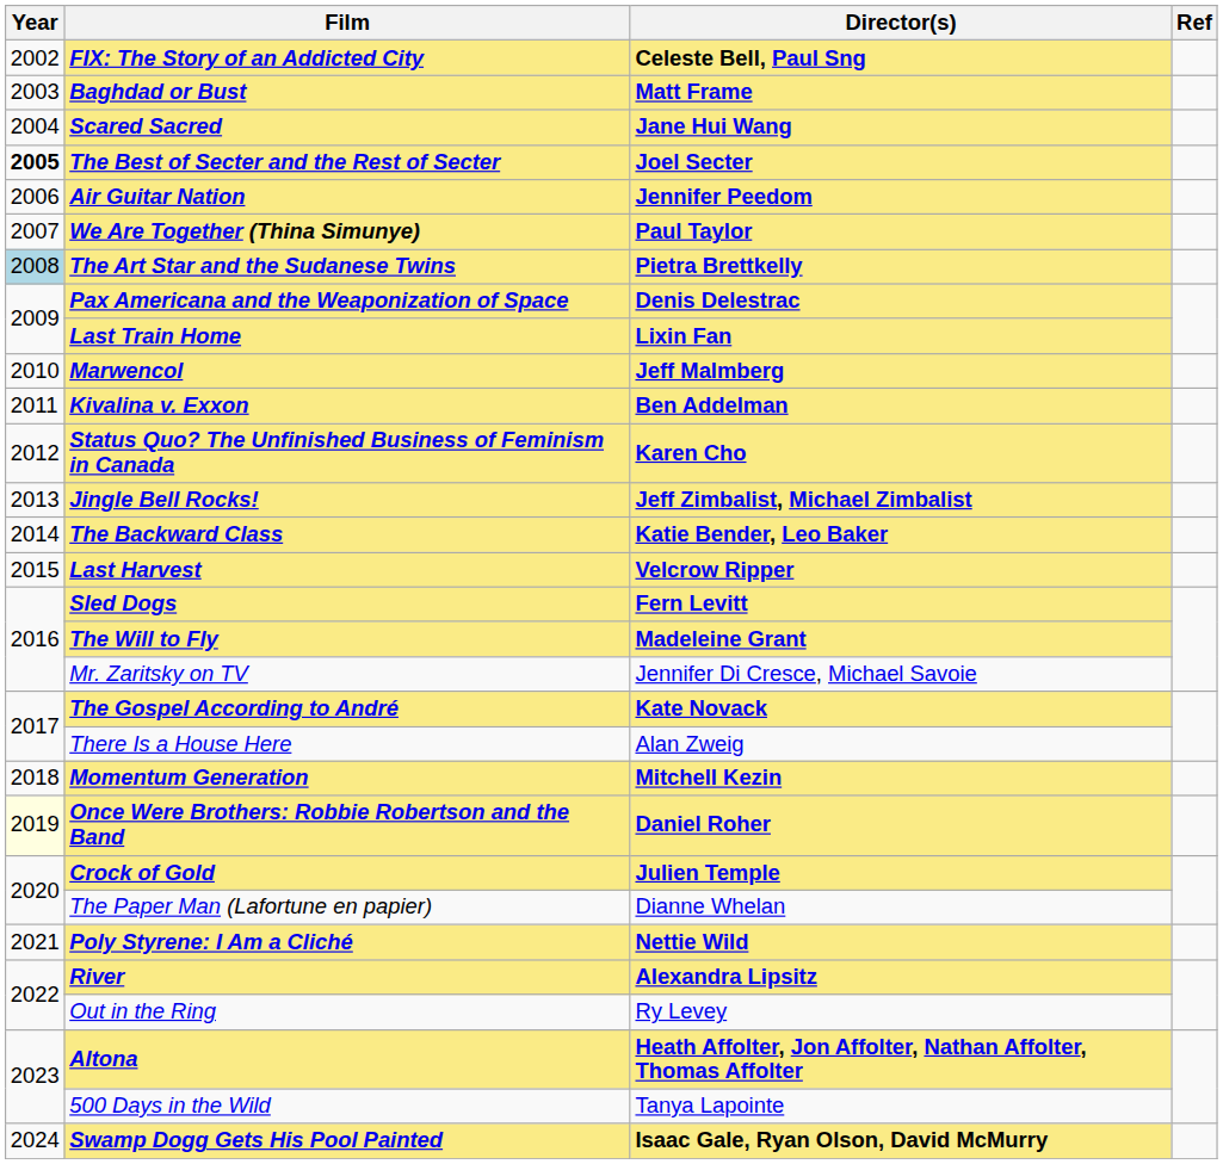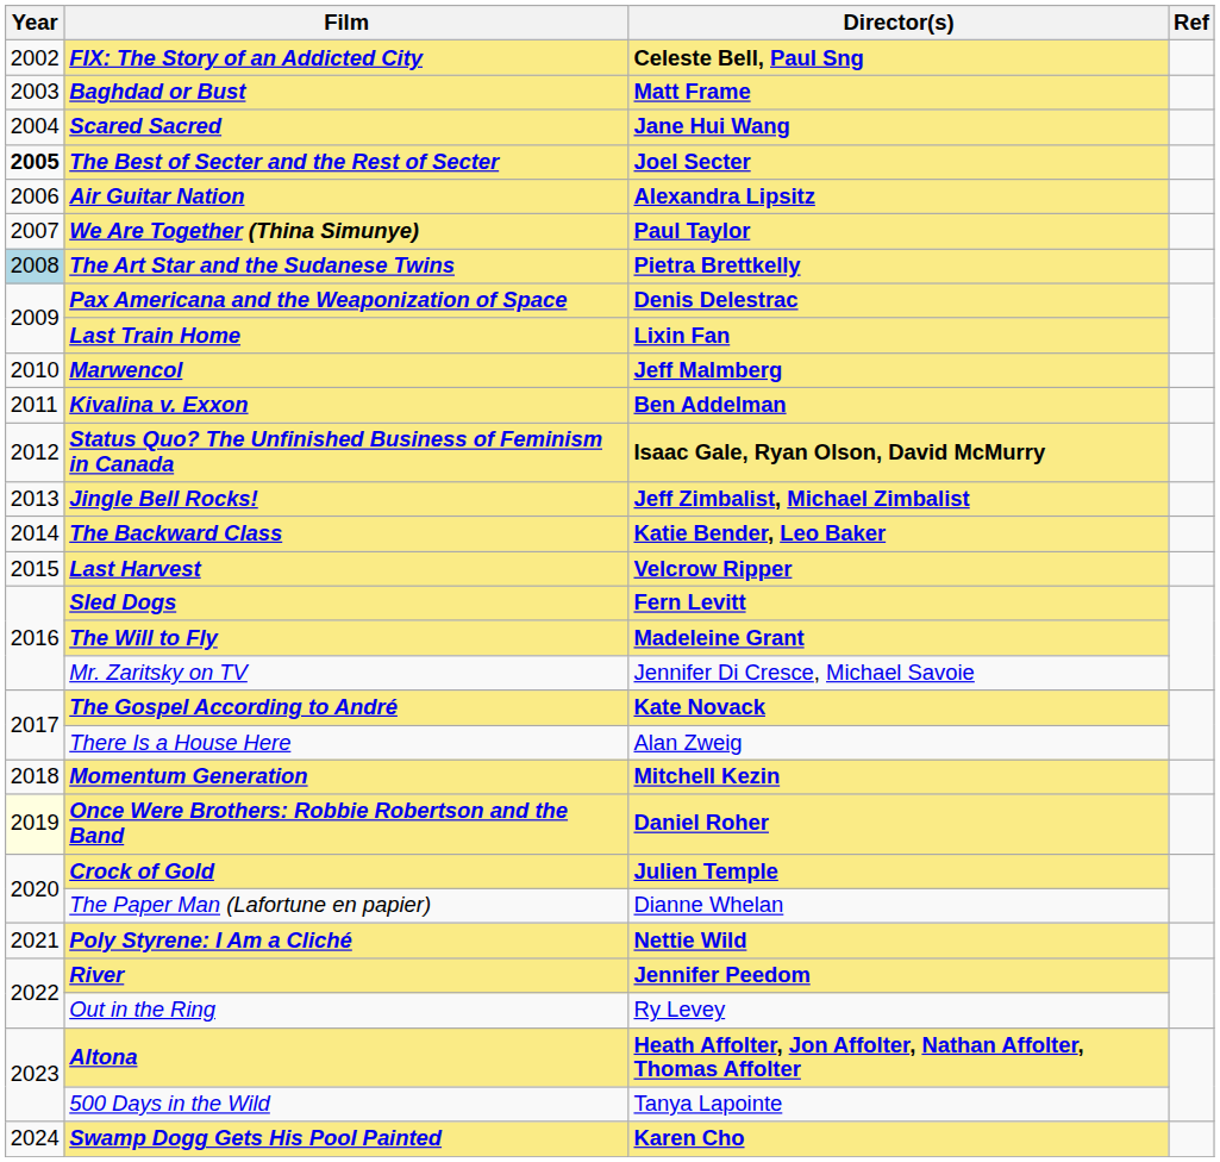 <table class = "wikitable sortable" width=100%>
 <tr>
 <th>Year</th>
 <th>Film</th>
 <th>Director(s)</th>
 <th>Ref</th>
 </tr>
 <tr>
 <td>2002</td>
 <td style="background:#FAEB86;"><strong><em><a href='#'>FIX: The Story of an Addicted City</a></em></strong></td>
 <td style="background:#FAEB86;"><strong>Celeste Bell, <a href='#'>Paul Sng</a></strong></td>
 <td></td>
 </tr>
 <tr>
 <td>2003</td>
 <td style="background:#FAEB86;"><strong><em><a href='#'>Baghdad or Bust</a></em></strong></td>
 <td style="background:#FAEB86;"><strong><a href='#'>Matt Frame</a></strong></td>
 <td></td>
 </tr>
 <tr>
 <td>2004</td>
 <td style="background:#FAEB86;"><strong><em><a href='#'>Scared Sacred</a></em></strong></td>
 <td style="background:#FAEB86;"><strong><a href='#'>Jane Hui Wang</a></strong></td>
 <td></td>
 </tr>
 <tr>
 <td><strong>2005</strong></td>
 <td style="background:#FAEB86;"><strong><em><a href='#'>The Best of Secter and the Rest of Secter</a></em></strong></td>
 <td style="background:#FAEB86;"><strong><a href='#'>Joel Secter</a></strong></td>
 <td></td>
 </tr>
 <tr>
 <td>2006</td>
 <td style="background:#FAEB86;"><strong><em><a href='#'>Air Guitar Nation</a></em></strong></td>
-<td style="background:#FAEB86;"><strong><a href='#'>Jennifer Peedom</a></strong></td>
+<td style="background:#FAEB86;"><strong><a href='#'>Alexandra Lipsitz</a></strong></td>
 <td></td>
 </tr>
 <tr>
 <td>2007</td>
 <td style="background:#FAEB86;"><strong><em><a href='#'>We Are Together</a> (Thina Simunye)</em></strong></td>
 <td style="background:#FAEB86;"><strong><a href='#'>Paul Taylor</a></strong></td>
 <td></td>
 </tr>
 <tr>
 <td style="background: lightblue;">2008</td>
 <td style="background:#FAEB86;"><strong><em><a href='#'>The Art Star and the Sudanese Twins</a></em></strong></td>
 <td style="background:#FAEB86;"><strong><a href='#'>Pietra Brettkelly</a></strong></td>
 <td></td>
 </tr>
 <tr>
 <td rowspan=2>2009</td>
 <td style="background:#FAEB86;"><strong><em><a href='#'>Pax Americana and the Weaponization of Space</a></em></strong></td>
 <td style="background:#FAEB86;"><strong><a href='#'>Denis Delestrac</a></strong></td>
 <td rowspan=2></td>
 </tr>
 <tr>
 <td style="background:#FAEB86;"><strong><em><a href='#'>Last Train Home</a></em></strong></td>
 <td style="background:#FAEB86;"><strong><a href='#'>Lixin Fan</a></strong></td>
 </tr>
 <tr>
 <td>2010</td>
 <td style="background:#FAEB86;"><strong><em><a href='#'>Marwencol</a></em></strong></td>
 <td style="background:#FAEB86;"><strong><a href='#'>Jeff Malmberg</a></strong></td>
 <td></td>
 </tr>
 <tr>
 <td>2011</td>
 <td style="background:#FAEB86;"><strong><em><a href='#'>Kivalina v. Exxon</a></em></strong></td>
 <td style="background:#FAEB86;"><strong><a href='#'>Ben Addelman</a></strong></td>
 <td></td>
 </tr>
 <tr>
 <td>2012</td>
 <td style="background:#FAEB86;"><strong><em><a href='#'>Status Quo? The Unfinished Business of Feminism in Canada</a></em></strong></td>
-<td style="background:#FAEB86;"><strong><a href='#'>Karen Cho</a></strong></td>
+<td style="background:#FAEB86;"><strong>Isaac Gale, Ryan Olson, David McMurry</strong></td>
 <td></td>
 </tr>
 <tr>
 <td>2013</td>
 <td style="background:#FAEB86;"><strong><em><a href='#'>Jingle Bell Rocks!</a></em></strong></td>
 <td style="background:#FAEB86;"><strong><a href='#'>Jeff Zimbalist</a>, <a href='#'>Michael Zimbalist</a></strong></td>
 <td></td>
 </tr>
 <tr>
 <td>2014</td>
 <td style="background:#FAEB86;"><strong><em><a href='#'>The Backward Class</a></em></strong></td>
 <td style="background:#FAEB86;"><strong><a href='#'>Katie Bender</a>, <a href='#'>Leo Baker</a></strong></td>
 <td></td>
 </tr>
 <tr>
 <td>2015</td>
 <td style="background:#FAEB86;"><strong><em><a href='#'>Last Harvest</a></em></strong></td>
 <td style="background:#FAEB86;"><strong><a href='#'>Velcrow Ripper</a></strong></td>
 <td></td>
 </tr>
 <tr>
 <td rowspan=3>2016</td>
 <td style="background:#FAEB86;"><strong><em><a href='#'>Sled Dogs</a></em></strong></td>
 <td style="background:#FAEB86;"><strong><a href='#'>Fern Levitt</a></strong></td>
 <td rowspan=3></td>
 </tr>
 <tr>
 <td style="background:#FAEB86;"><strong><em><a href='#'>The Will to Fly</a></em></strong></td>
 <td style="background:#FAEB86;"><strong><a href='#'>Madeleine Grant</a></strong></td>
 </tr>
 <tr>
 <td><em><a href='#'>Mr. Zaritsky on TV</a></em></td>
 <td><a href='#'>Jennifer Di Cresce</a>, <a href='#'>Michael Savoie</a></td>
 </tr>
 <tr>
 <td rowspan=2>2017</td>
 <td style="background:#FAEB86;"><strong><em><a href='#'>The Gospel According to André</a></em></strong></td>
 <td style="background:#FAEB86;"><strong><a href='#'>Kate Novack</a></strong></td>
 <td rowspan=2></td>
 </tr>
 <tr>
 <td><em><a href='#'>There Is a House Here</a></em></td>
 <td><a href='#'>Alan Zweig</a></td>
 </tr>
 <tr>
 <td>2018</td>
 <td style="background:#FAEB86;"><strong><em><a href='#'>Momentum Generation</a></em></strong></td>
 <td style="background:#FAEB86;"><strong><a href='#'>Mitchell Kezin</a></strong></td>
 <td></td>
 </tr>
 <tr>
 <td style="background: lightyellow;">2019</td>
 <td style="background:#FAEB86;"><strong><em><a href='#'>Once Were Brothers: Robbie Robertson and the Band</a></em></strong></td>
 <td style="background:#FAEB86;"><strong><a href='#'>Daniel Roher</a></strong></td>
 <td></td>
 </tr>
 <tr>
 <td rowspan=2>2020</td>
 <td style="background:#FAEB86;"><strong><em><a href='#'>Crock of Gold</a></em></strong></td>
 <td style="background:#FAEB86;"><strong><a href='#'>Julien Temple</a></strong></td>
 <td rowspan=2></td>
 </tr>
 <tr>
 <td><em><a href='#'>The Paper Man</a> (Lafortune en papier)</em></td>
 <td><a href='#'>Dianne Whelan</a></td>
 </tr>
 <tr>
 <td>2021</td>
 <td style="background:#FAEB86;"><strong><em><a href='#'>Poly Styrene: I Am a Cliché</a></em></strong></td>
 <td style="background:#FAEB86;"><strong><a href='#'>Nettie Wild</a></strong></td>
 <td></td>
 </tr>
 <tr>
 <td rowspan=2>2022</td>
 <td style="background:#FAEB86;"><strong><em><a href='#'>River</a></em></strong></td>
-<td style="background:#FAEB86;"><strong><a href='#'>Alexandra Lipsitz</a></strong></td>
+<td style="background:#FAEB86;"><strong><a href='#'>Jennifer Peedom</a></strong></td>
 <td rowspan=2></td>
 </tr>
 <tr>
 <td><em><a href='#'>Out in the Ring</a></em></td>
 <td><a href='#'>Ry Levey</a></td>
 </tr>
 <tr>
 <td rowspan=2>2023</td>
 <td style="background:#FAEB86;"><strong><em><a href='#'>Altona</a></em></strong></td>
 <td style="background:#FAEB86;"><strong><a href='#'>Heath Affolter</a>, <a href='#'>Jon Affolter</a>, <a href='#'>Nathan Affolter</a>, <a href='#'>Thomas Affolter</a></strong></td>
 <td rowspan=2></td>
 </tr>
 <tr>
 <td><em><a href='#'>500 Days in the Wild</a></em></td>
 <td><a href='#'>Tanya Lapointe</a></td>
 </tr>
 <tr>
 <td>2024</td>
 <td style="background:#FAEB86;"><strong><em><a href='#'>Swamp Dogg Gets His Pool Painted</a></em></strong></td>
-<td style="background:#FAEB86;"><strong>Isaac Gale, Ryan Olson, David McMurry</strong></td>
+<td style="background:#FAEB86;"><strong><a href='#'>Karen Cho</a></strong></td>
 <td></td>
 </tr>
 </table>
